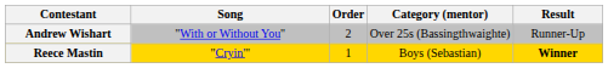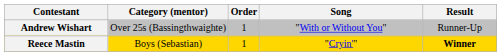 <table class="wikitable plainrowheaders" style="text-align:center;">
 <tr>
 <th scope="col" style="width:10em;">Contestant</th>
+<th scope="col">Category (mentor)</th>
+<th scope="col">Order</th>
 <th scope="col" style="width:16em;">Song</th>
-<th scope="col">Order</th>
-<th scope="col">Category (mentor)</th>
 <th scope="col" style="width:7em;">Result</th>
 </tr>
 <tr style="background:silver">
 <th scope="row">Andrew Wishart</th>
+<td>Over 25s (Bassingthwaighte)</td>
+<td>1</td>
 <td>"<a href='#'>With or Without You</a>"</td>
-<td>2</td>
-<td>Over 25s (Bassingthwaighte)</td>
 <td>Runner-Up</td>
 </tr>
 <tr style="background:gold">
 <th scope="row">Reece Mastin</th>
+<td>Boys (Sebastian)</td>
+<td>1</td>
 <td>"<a href='#'>Cryin'</a>"</td>
-<td>1</td>
-<td>Boys (Sebastian)</td>
 <td><strong>Winner</strong></td>
 </tr>
 </table>
